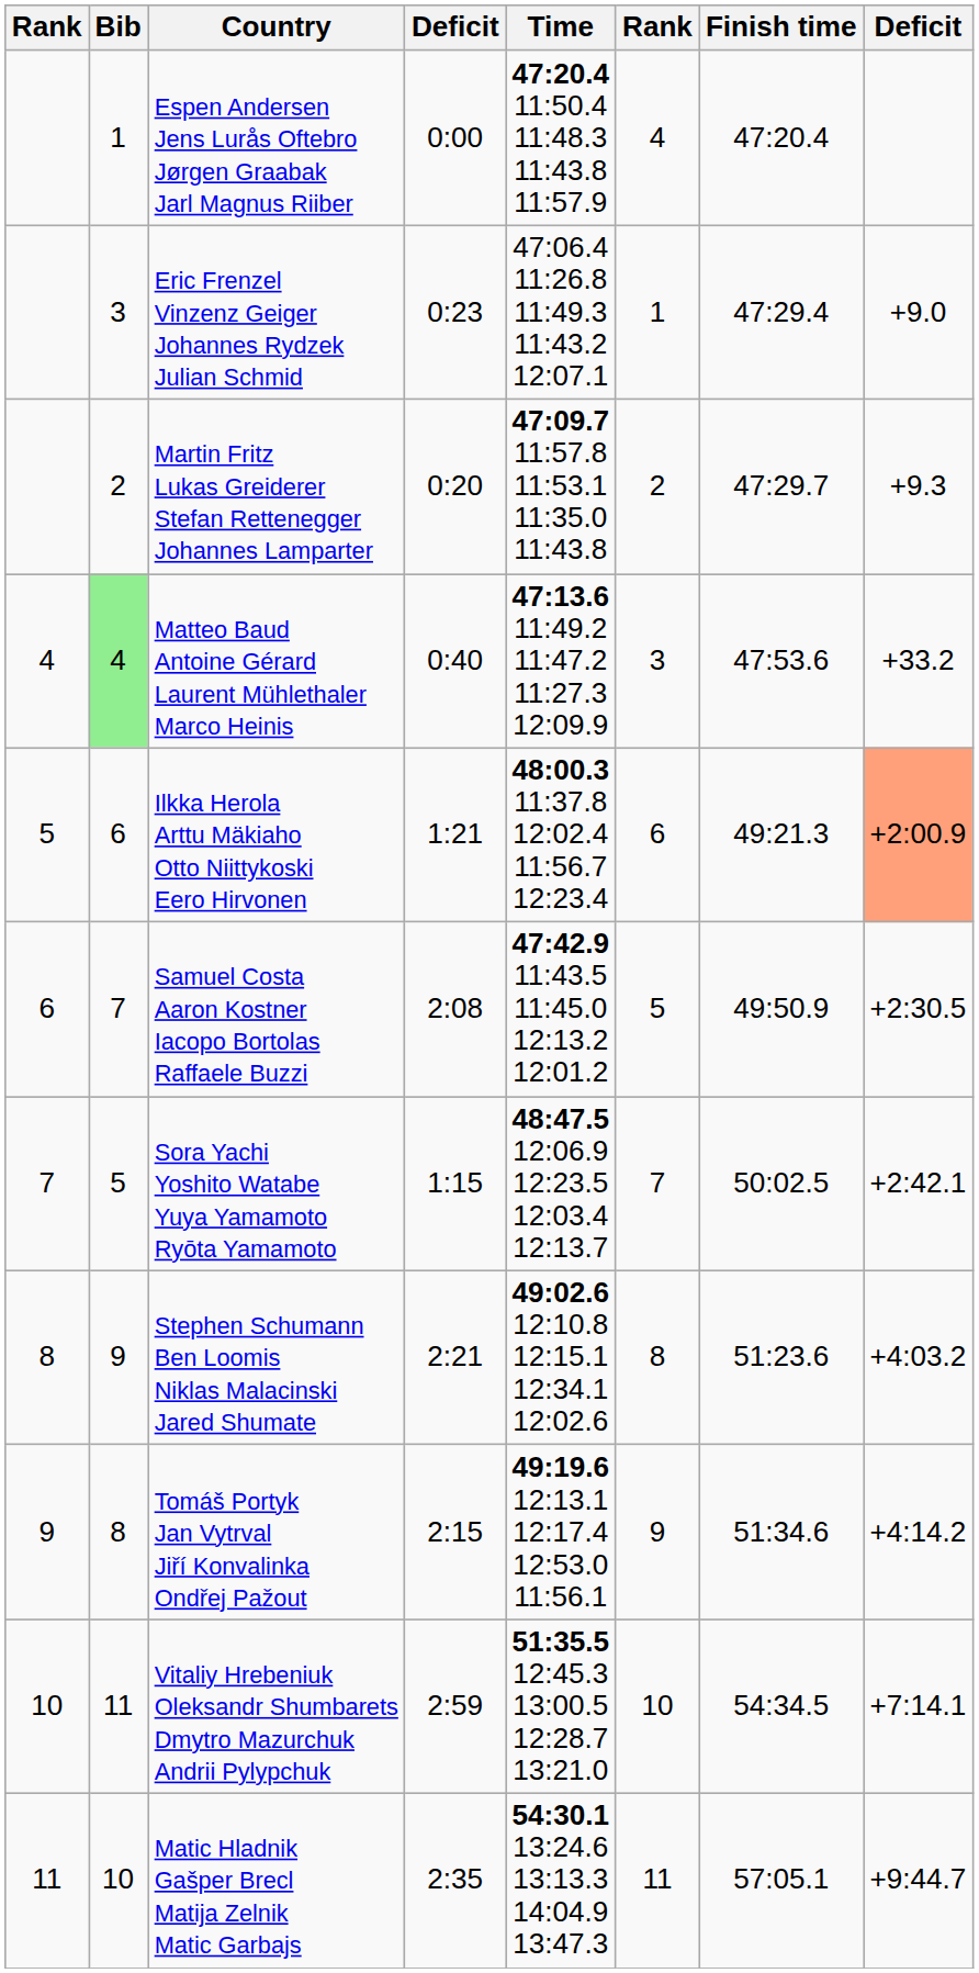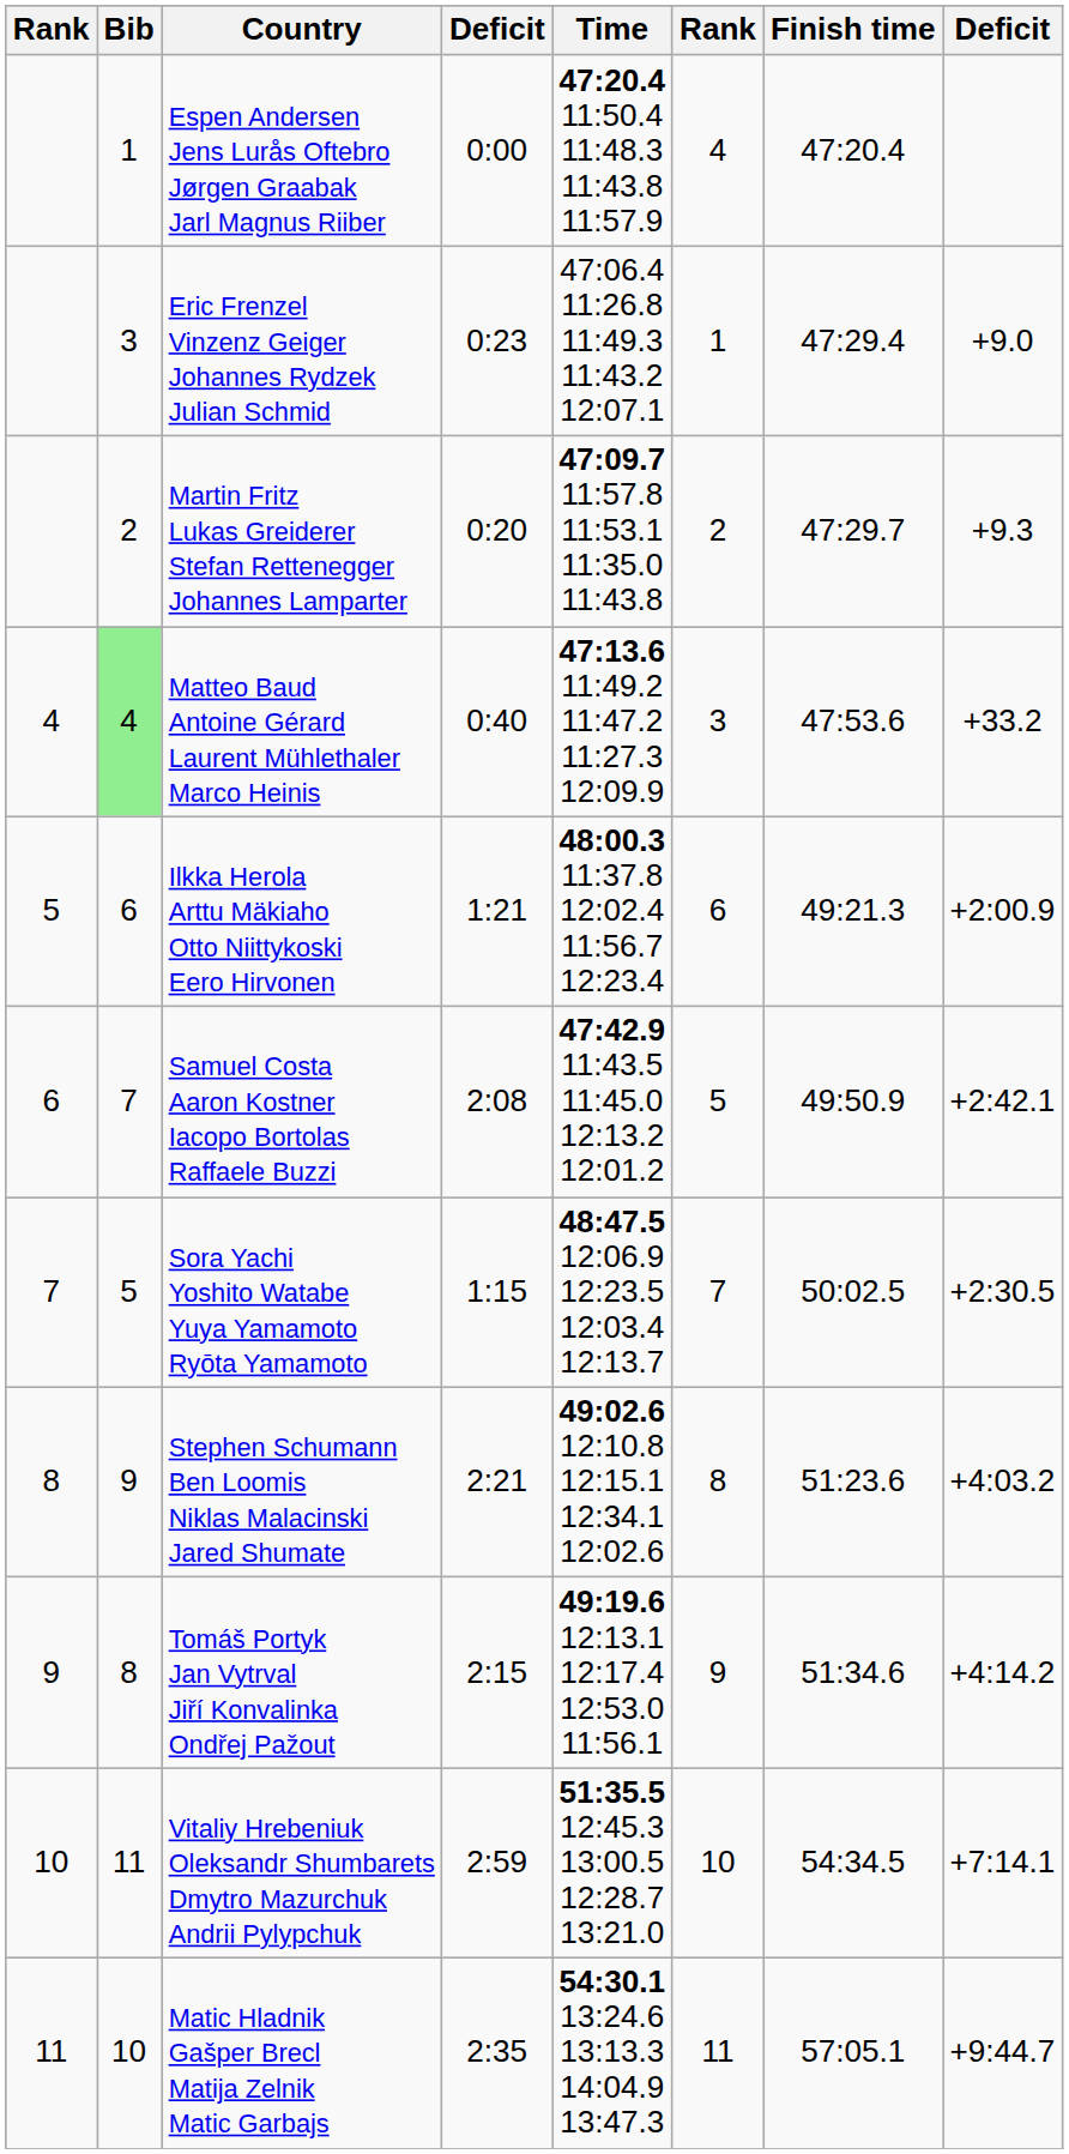 <table class="wikitable sortable" style="text-align:center">
 <tr>
 <th>Rank</th>
 <th>Bib</th>
 <th>Country</th>
 <th>Deficit</th>
 <th>Time</th>
 <th>Rank</th>
 <th>Finish time</th>
 <th>Deficit</th>
 </tr>
 <tr>
 <td></td>
 <td>1</td>
 <td align=left><br><small><a href='#'>Espen Andersen</a><br><a href='#'>Jens Lurås Oftebro</a><br><a href='#'>Jørgen Graabak</a><br><a href='#'>Jarl Magnus Riiber</a></small></td>
 <td>0:00</td>
 <td><strong>47:20.4</strong><br>11:50.4<br>11:48.3<br>11:43.8<br>11:57.9</td>
 <td>4</td>
 <td>47:20.4</td>
 <td></td>
 </tr>
 <tr>
 <td></td>
 <td>3</td>
 <td align=left><br><small><a href='#'>Eric Frenzel</a><br><a href='#'>Vinzenz Geiger</a><br><a href='#'>Johannes Rydzek</a><br><a href='#'>Julian Schmid</a></small></td>
 <td>0:23</td>
 <td>47:06.4<br>11:26.8<br>11:49.3<br>11:43.2<br>12:07.1</td>
 <td>1</td>
 <td>47:29.4</td>
 <td>+9.0</td>
 </tr>
 <tr>
 <td></td>
 <td>2</td>
 <td align=left><br><small><a href='#'>Martin Fritz</a><br><a href='#'>Lukas Greiderer</a><br><a href='#'>Stefan Rettenegger</a><br><a href='#'>Johannes Lamparter</a></small></td>
 <td>0:20</td>
 <td><strong>47:09.7</strong><br>11:57.8<br>11:53.1<br>11:35.0<br>11:43.8</td>
 <td>2</td>
 <td>47:29.7</td>
 <td>+9.3</td>
 </tr>
 <tr>
 <td>4</td>
 <td style="background: lightgreen;">4</td>
 <td align=left><br><small><a href='#'>Matteo Baud</a><br><a href='#'>Antoine Gérard</a><br><a href='#'>Laurent Mühlethaler</a><br><a href='#'>Marco Heinis</a></small></td>
 <td>0:40</td>
 <td><strong>47:13.6</strong><br>11:49.2<br>11:47.2<br>11:27.3<br>12:09.9</td>
 <td>3</td>
 <td>47:53.6</td>
 <td>+33.2</td>
 </tr>
 <tr>
 <td>5</td>
 <td>6</td>
 <td align=left><br><small><a href='#'>Ilkka Herola</a><br><a href='#'>Arttu Mäkiaho</a><br><a href='#'>Otto Niittykoski</a><br><a href='#'>Eero Hirvonen</a><br></small></td>
 <td>1:21</td>
 <td><strong>48:00.3</strong><br>11:37.8<br>12:02.4<br>11:56.7<br>12:23.4</td>
 <td>6</td>
 <td>49:21.3</td>
-<td style="background: lightsalmon;">+2:00.9</td>
+<td>+2:00.9</td>
 </tr>
 <tr>
 <td>6</td>
 <td>7</td>
 <td align=left><br><small><a href='#'>Samuel Costa</a><br><a href='#'>Aaron Kostner</a><br><a href='#'>Iacopo Bortolas</a><br><a href='#'>Raffaele Buzzi</a></small></td>
 <td>2:08</td>
 <td><strong>47:42.9</strong><br>11:43.5<br>11:45.0<br>12:13.2<br>12:01.2</td>
 <td>5</td>
 <td>49:50.9</td>
-<td>+2:30.5</td>
+<td>+2:42.1</td>
 </tr>
 <tr>
 <td>7</td>
 <td>5</td>
 <td align=left><br><small><a href='#'>Sora Yachi</a><br><a href='#'>Yoshito Watabe</a><br><a href='#'>Yuya Yamamoto</a><br><a href='#'>Ryōta Yamamoto</a></small></td>
 <td>1:15</td>
 <td><strong>48:47.5</strong><br>12:06.9<br>12:23.5<br>12:03.4<br>12:13.7</td>
 <td>7</td>
 <td>50:02.5</td>
-<td>+2:42.1</td>
+<td>+2:30.5</td>
 </tr>
 <tr>
 <td>8</td>
 <td>9</td>
 <td align=left><br><small><a href='#'>Stephen Schumann</a><br><a href='#'>Ben Loomis</a><br><a href='#'>Niklas Malacinski</a><br><a href='#'>Jared Shumate</a></small></td>
 <td>2:21</td>
 <td><strong>49:02.6</strong><br>12:10.8<br>12:15.1<br>12:34.1<br>12:02.6</td>
 <td>8</td>
 <td>51:23.6</td>
 <td>+4:03.2</td>
 </tr>
 <tr>
 <td>9</td>
 <td>8</td>
 <td align=left><br><small><a href='#'>Tomáš Portyk</a><br><a href='#'>Jan Vytrval</a><br><a href='#'>Jiří Konvalinka</a><br><a href='#'>Ondřej Pažout</a></small></td>
 <td>2:15</td>
 <td><strong>49:19.6</strong><br>12:13.1<br>12:17.4<br>12:53.0<br>11:56.1</td>
 <td>9</td>
 <td>51:34.6</td>
 <td>+4:14.2</td>
 </tr>
 <tr>
 <td>10</td>
 <td>11</td>
 <td align=left><br><small><a href='#'>Vitaliy Hrebeniuk</a><br><a href='#'>Oleksandr Shumbarets</a><br><a href='#'>Dmytro Mazurchuk</a><br><a href='#'>Andrii Pylypchuk</a></small></td>
 <td>2:59</td>
 <td><strong>51:35.5</strong><br>12:45.3<br>13:00.5<br>12:28.7<br>13:21.0</td>
 <td>10</td>
 <td>54:34.5</td>
 <td>+7:14.1</td>
 </tr>
 <tr>
 <td>11</td>
 <td>10</td>
 <td align=left><br><small><a href='#'>Matic Hladnik</a><br><a href='#'>Gašper Brecl</a><br><a href='#'>Matija Zelnik</a><br><a href='#'>Matic Garbajs</a></small></td>
 <td>2:35</td>
 <td><strong>54:30.1</strong><br>13:24.6<br>13:13.3<br>14:04.9<br>13:47.3</td>
 <td>11</td>
 <td>57:05.1</td>
 <td>+9:44.7</td>
 </tr>
 </table>
